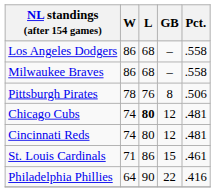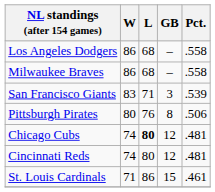 <table class="wikitable" style="text-align:center;margin-left:1em;font-size:90%;float:right">
 <tr align="right"  bgcolor="#dddddd">
 <th> <a href='#'>NL</a> standings<br><small>(after 154 games)</small></th>
 <th>W</th>
 <th>L</th>
 <th>GB</th>
 <th>Pct.</th>
 </tr>
 <tr align=center>
 <td align=left><a href='#'>Los Angeles Dodgers</a></td>
 <td>86</td>
 <td>68</td>
 <td>–</td>
 <td>.558</td>
 </tr>
 <tr align=center>
 <td align=left><a href='#'>Milwaukee Braves</a></td>
 <td>86</td>
 <td>68</td>
 <td>–</td>
 <td>.558</td>
 </tr>
 <tr align=center>
+<td align=left><a href='#'>San Francisco Giants</a></td>
+<td>83</td>
+<td>71</td>
+<td>3</td>
+<td>.539</td>
+</tr>
+<tr align=center>
 <td align=left><a href='#'>Pittsburgh Pirates</a></td>
-<td>78</td>
+<td>80</td>
 <td>76</td>
 <td>8</td>
 <td>.506</td>
 </tr>
 <tr align=center>
 <td align=left><a href='#'>Chicago Cubs</a></td>
 <td>74</td>
 <td><strong>80</strong></td>
 <td>12</td>
 <td>.481</td>
 </tr>
 <tr align=center>
 <td align=left><a href='#'>Cincinnati Reds</a></td>
 <td>74</td>
 <td>80</td>
 <td>12</td>
 <td>.481</td>
 </tr>
 <tr align=center>
 <td align=left><a href='#'>St. Louis Cardinals</a></td>
 <td>71</td>
 <td>86</td>
 <td>15</td>
 <td>.461</td>
 </tr>
 <tr align=center>
-<td align=left><a href='#'>Philadelphia Phillies</a></td>
-<td>64</td>
-<td>90</td>
-<td>22</td>
-<td>.416</td>
-</tr>
-<tr align=center>
 </tr>
 </table>
